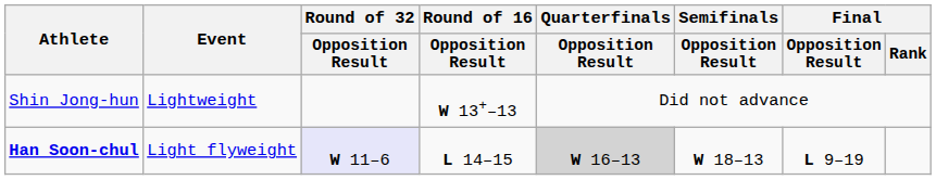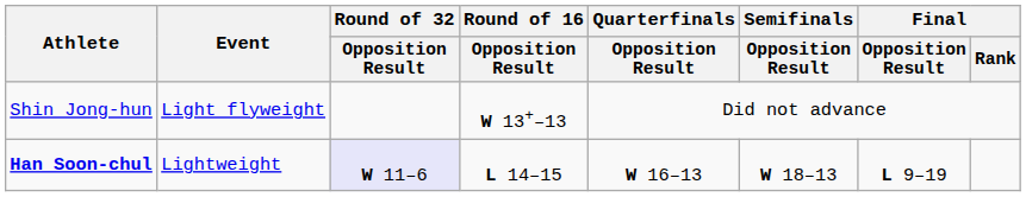 <table class="wikitable" style="font-size:90%">
 <tr>
 <th rowspan=2>Athlete</th>
 <th rowspan=2>Event</th>
 <th>Round of 32</th>
 <th>Round of 16</th>
 <th>Quarterfinals</th>
 <th>Semifinals</th>
 <th colspan=2>Final</th>
 </tr>
 <tr style="font-size:95%">
 <th>Opposition<br>Result</th>
 <th>Opposition<br>Result</th>
 <th>Opposition<br>Result</th>
 <th>Opposition<br>Result</th>
 <th>Opposition<br>Result</th>
 <th>Rank</th>
 </tr>
 <tr align=center>
 <td align=left><a href='#'>Shin Jong-hun</a></td>
-<td align=left><a href='#'>Lightweight</a></td>
+<td align=left><a href='#'>Light flyweight</a></td>
 <td></td>
 <td><br><strong>W</strong> 13<sup>+</sup>–13</td>
 <td colspan=4>Did not advance</td>
 </tr>
 <tr align=center>
 <td align=left><strong><a href='#'>Han Soon-chul</a></strong></td>
-<td align=left><a href='#'>Light flyweight</a></td>
+<td align=left><a href='#'>Lightweight</a></td>
 <td style="background: lavender;"><br><strong>W</strong> 11–6</td>
 <td><br><strong>L</strong> 14–15</td>
-<td style="background: lightgrey;"><br><strong>W</strong> 16–13</td>
+<td><br><strong>W</strong> 16–13</td>
 <td><br><strong>W</strong> 18–13</td>
 <td><br><strong>L</strong> 9–19</td>
 <td></td>
 </tr>
 </table>
